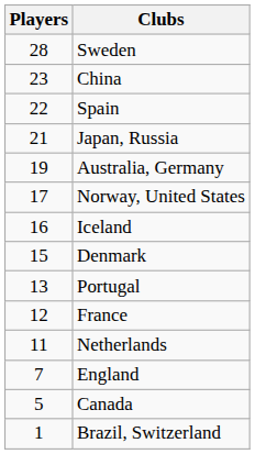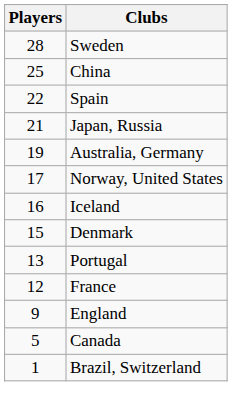 <table class="wikitable">
 <tr>
 <th>Players</th>
 <th>Clubs</th>
 </tr>
 <tr>
 <td align="center">28</td>
 <td> Sweden</td>
 </tr>
 <tr>
-<td align="center">23</td>
+<td align="center">25</td>
 <td> China</td>
 </tr>
 <tr>
 <td align="center">22</td>
 <td> Spain</td>
 </tr>
 <tr>
 <td align="center">21</td>
 <td> Japan,  Russia</td>
 </tr>
 <tr>
 <td align="center">19</td>
 <td> Australia,  Germany</td>
 </tr>
 <tr>
 <td align="center">17</td>
 <td> Norway,  United States</td>
 </tr>
 <tr>
 <td align="center">16</td>
 <td> Iceland</td>
 </tr>
 <tr>
 <td align="center">15</td>
 <td> Denmark</td>
 </tr>
 <tr>
 <td align="center">13</td>
 <td> Portugal</td>
 </tr>
 <tr>
 <td align="center">12</td>
 <td> France</td>
 </tr>
 <tr>
-<td align="center">11</td>
-<td> Netherlands</td>
-</tr>
-<tr>
-<td align="center">7</td>
+<td align="center">9</td>
 <td> England</td>
 </tr>
 <tr>
 <td align="center">5</td>
 <td> Canada</td>
 </tr>
 <tr>
 <td align="center">1</td>
 <td> Brazil,  Switzerland</td>
 </tr>
 </table>
